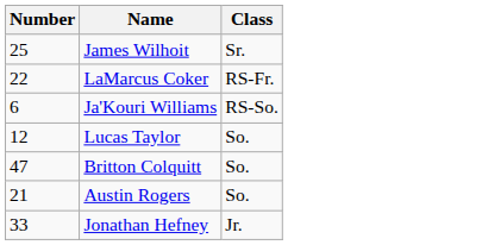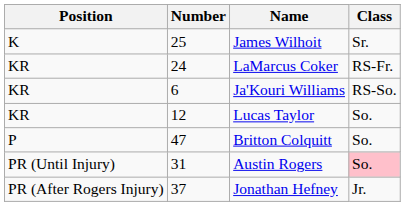 <table class="wikitable">
 <tr>
+<th><strong>Position</strong></th>
 <th><strong>Number</strong></th>
 <th><strong>Name</strong></th>
 <th><strong>Class</strong></th>
 </tr>
 <tr>
+<td>K</td>
 <td>25</td>
 <td><a href='#'>James Wilhoit</a></td>
 <td>Sr.</td>
 </tr>
 <tr>
-<td>22</td>
+<td>KR</td>
+<td>24</td>
 <td><a href='#'>LaMarcus Coker</a></td>
 <td>RS-Fr.</td>
 </tr>
 <tr>
+<td>KR</td>
 <td>6</td>
 <td><a href='#'>Ja'Kouri Williams</a></td>
 <td>RS-So.</td>
 </tr>
 <tr>
+<td>KR</td>
 <td>12</td>
 <td><a href='#'>Lucas Taylor</a></td>
 <td>So.</td>
 </tr>
 <tr>
+<td>P</td>
 <td>47</td>
 <td><a href='#'>Britton Colquitt</a></td>
 <td>So.</td>
 </tr>
 <tr>
-<td>21</td>
+<td>PR (Until Injury)</td>
+<td>31</td>
 <td><a href='#'>Austin Rogers</a></td>
-<td>So.</td>
+<td style="background: pink;">So.</td>
 </tr>
 <tr>
-<td>33</td>
+<td>PR (After Rogers Injury)</td>
+<td>37</td>
 <td><a href='#'>Jonathan Hefney</a></td>
 <td>Jr.</td>
 </tr>
 </table>
